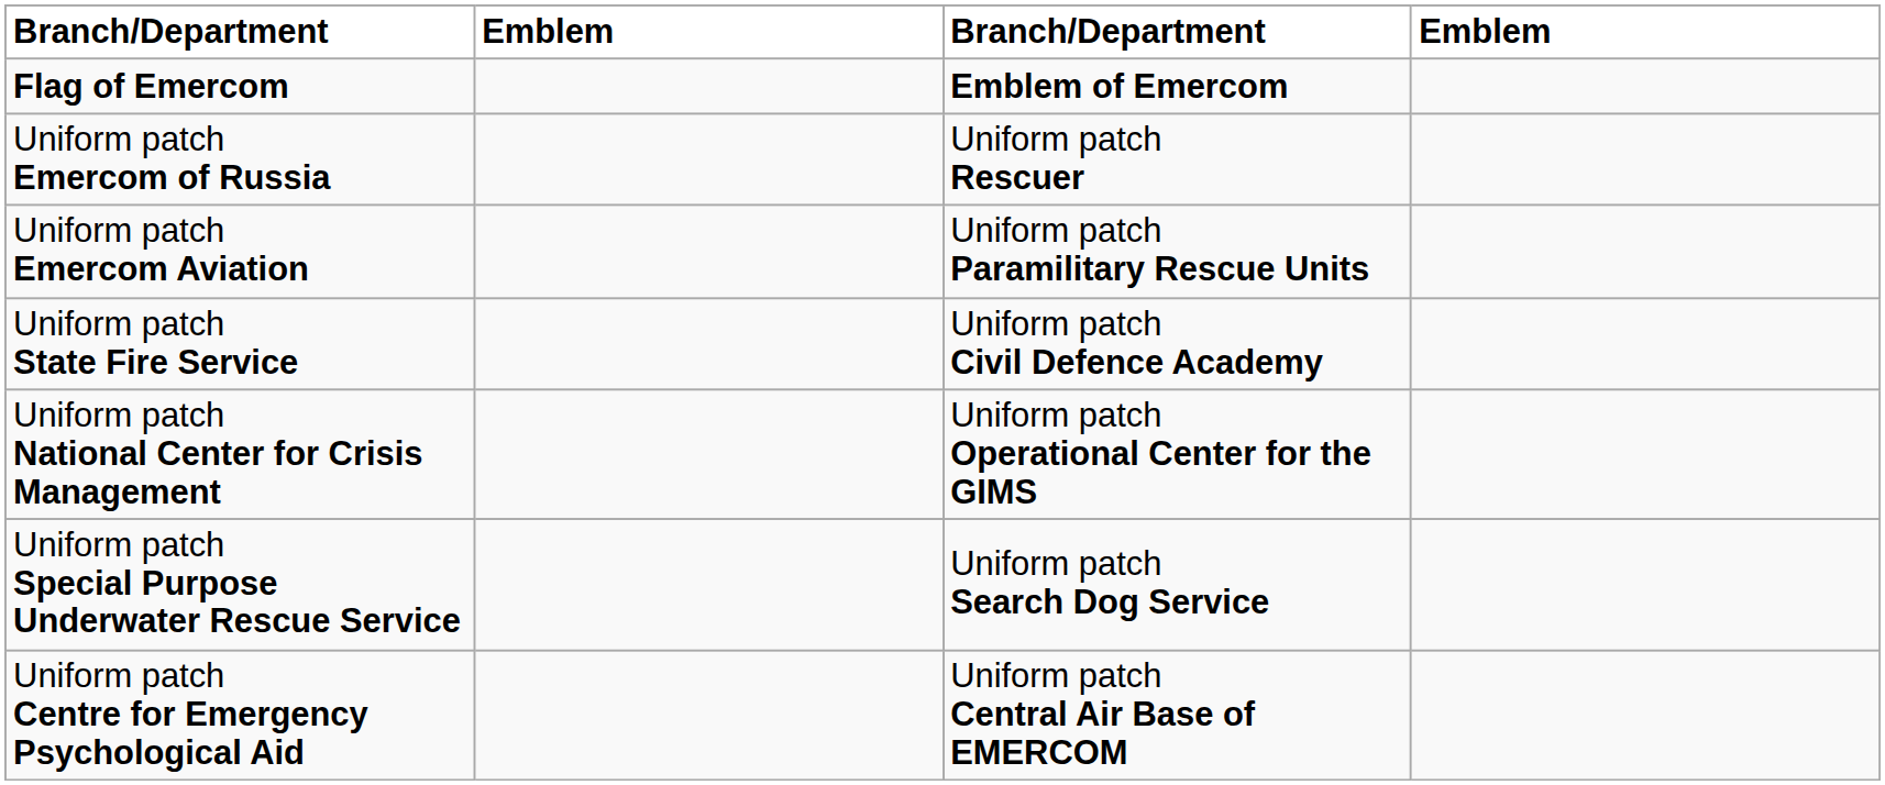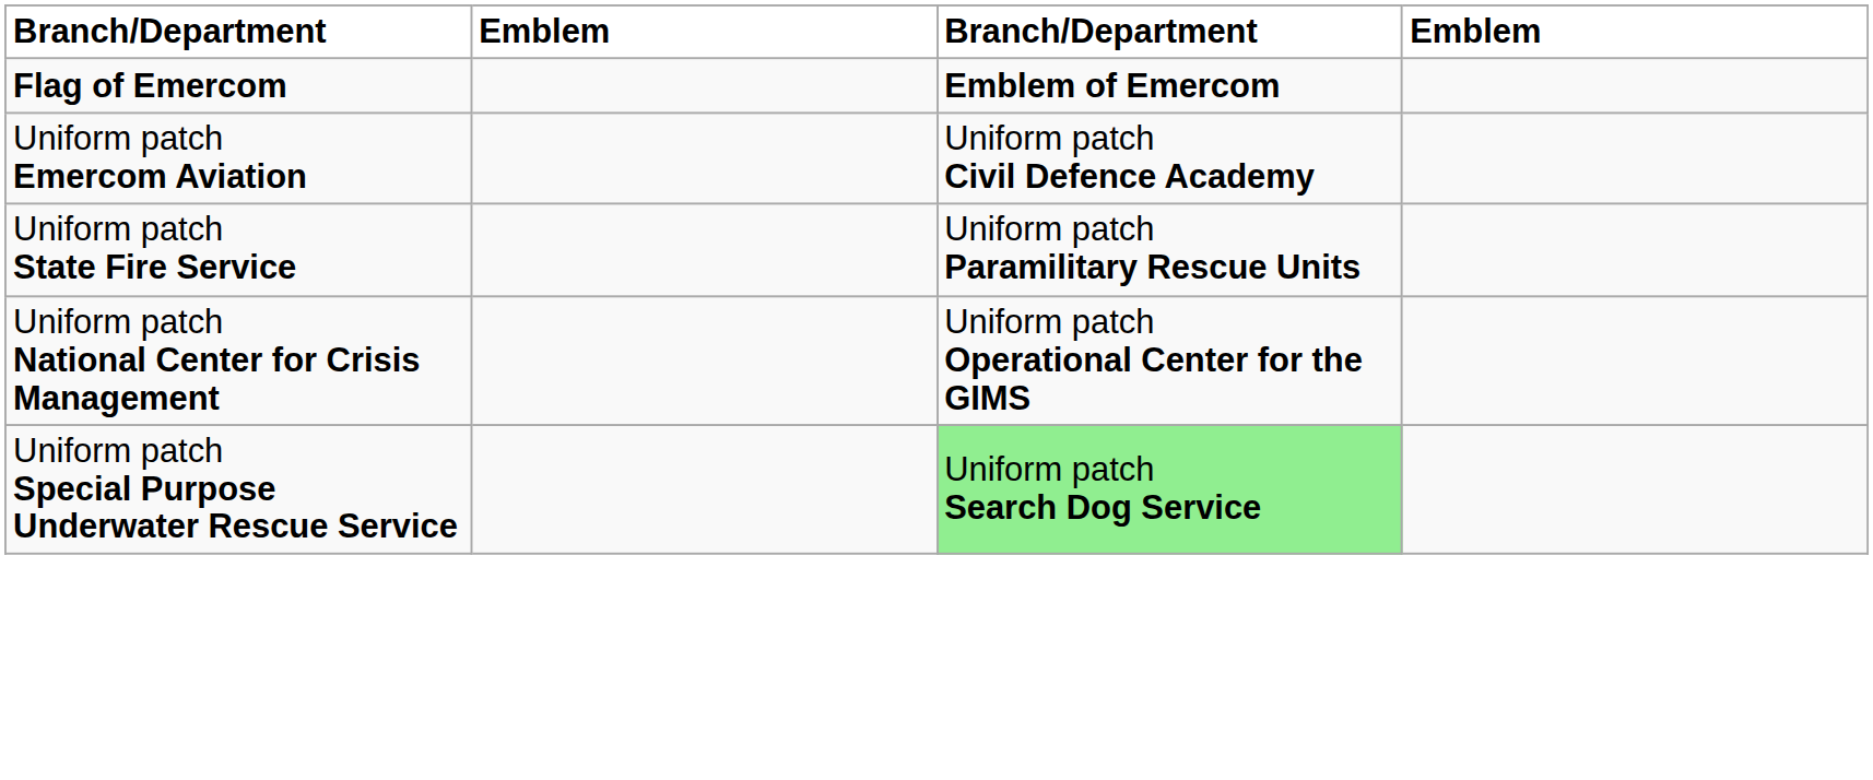 <table class="wikitable" width="100%">
 <tr>
 <td width="25%" bgcolor="#FFFFFF"><strong>Branch/Department</strong></td>
 <td width="25%" bgcolor="#FFFFFF"><strong>Emblem</strong></td>
 <td width="25%" bgcolor="#FFFFFF"><strong>Branch/Department</strong></td>
 <td width="25%" bgcolor="#FFFFFF"><strong>Emblem</strong></td>
 </tr>
 <tr>
 <td><strong>Flag of Emercom</strong></td>
 <td></td>
 <td><strong>Emblem of Emercom</strong></td>
 <td></td>
 </tr>
 <tr>
-<td>Uniform patch<br><strong>Emercom of Russia</strong></td>
-<td></td>
-<td>Uniform patch<br><strong>Rescuer</strong></td>
-<td></td>
-</tr>
-<tr>
 <td>Uniform patch<br><strong>Emercom Aviation</strong></td>
 <td></td>
-<td>Uniform patch<br><strong>Paramilitary Rescue Units</strong></td>
+<td>Uniform patch<br><strong>Civil Defence Academy</strong></td>
 <td></td>
 </tr>
 <tr>
 <td>Uniform patch<br><strong>State Fire Service</strong></td>
 <td></td>
-<td>Uniform patch<br><strong>Civil Defence Academy</strong></td>
+<td>Uniform patch<br><strong>Paramilitary Rescue Units</strong></td>
 <td></td>
 </tr>
 <tr>
 <td>Uniform patch<br><strong>National Center for Crisis Management</strong></td>
 <td></td>
 <td>Uniform patch<br><strong>Operational Center for the GIMS</strong></td>
 <td></td>
 </tr>
 <tr>
 <td>Uniform patch<br><strong>Special Purpose Underwater Rescue Service</strong></td>
 <td></td>
-<td>Uniform patch<br><strong>Search Dog Service</strong></td>
-<td></td>
-</tr>
-<tr>
-<td>Uniform patch<br><strong>Centre for Emergency Psychological Aid</strong></td>
-<td></td>
-<td>Uniform patch<br><strong>Central Air Base of EMERCOM</strong></td>
+<td style="background: lightgreen;">Uniform patch<br><strong>Search Dog Service</strong></td>
 <td></td>
 </tr>
 </table>
